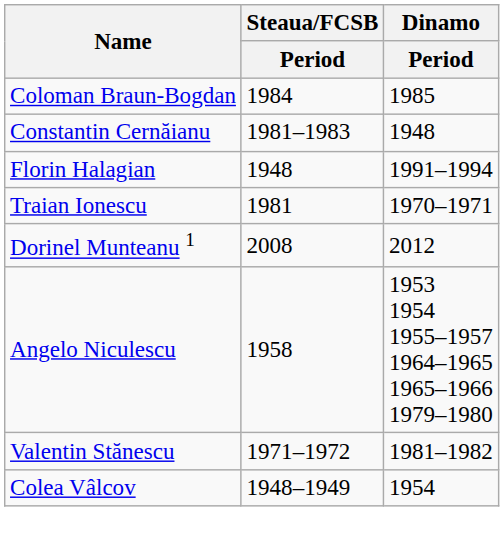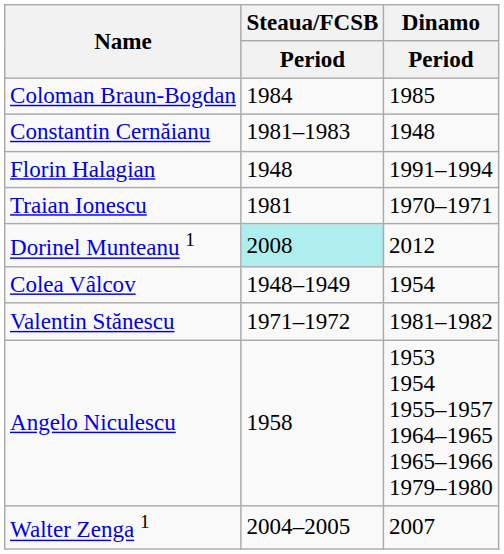 <table class="wikitable" border="1">
 <tr>
 <th rowspan=2>Name</th>
 <th colspan=1>Steaua/FCSB</th>
 <th colspan=1>Dinamo</th>
 </tr>
 <tr>
 <th>Period</th>
 <th>Period</th>
 </tr>
 <tr>
 <td align=left><a href='#'>Coloman Braun-Bogdan</a></td>
 <td>1984</td>
 <td>1985</td>
 </tr>
 <tr>
 <td align=left><a href='#'>Constantin Cernăianu</a></td>
 <td>1981–1983</td>
 <td>1948</td>
 </tr>
 <tr>
 <td align=left><a href='#'>Florin Halagian</a></td>
 <td>1948</td>
 <td>1991–1994</td>
 </tr>
 <tr>
 <td align=left><a href='#'>Traian Ionescu</a></td>
 <td>1981</td>
 <td>1970–1971</td>
 </tr>
 <tr>
 <td align=left><a href='#'>Dorinel Munteanu</a> <sup>1</sup></td>
-<td>2008</td>
+<td style="background: paleturquoise;">2008</td>
 <td>2012</td>
+</tr>
+<tr>
+<td align=left><a href='#'>Colea Vâlcov</a></td>
+<td>1948–1949</td>
+<td>1954</td>
+</tr>
+<tr>
+<td align=left><a href='#'>Valentin Stănescu</a></td>
+<td>1971–1972</td>
+<td>1981–1982</td>
 </tr>
 <tr>
 <td align=left><a href='#'>Angelo Niculescu</a></td>
 <td>1958</td>
 <td>1953<br>1954<br>1955–1957<br>1964–1965<br>1965–1966<br>1979–1980</td>
 </tr>
 <tr>
-<td align=left><a href='#'>Valentin Stănescu</a></td>
-<td>1971–1972</td>
-<td>1981–1982</td>
-</tr>
-<tr>
-<td align=left><a href='#'>Colea Vâlcov</a></td>
-<td>1948–1949</td>
-<td>1954</td>
+<td align=left><a href='#'>Walter Zenga</a> <sup>1</sup></td>
+<td>2004–2005</td>
+<td>2007</td>
 </tr>
 </table>
